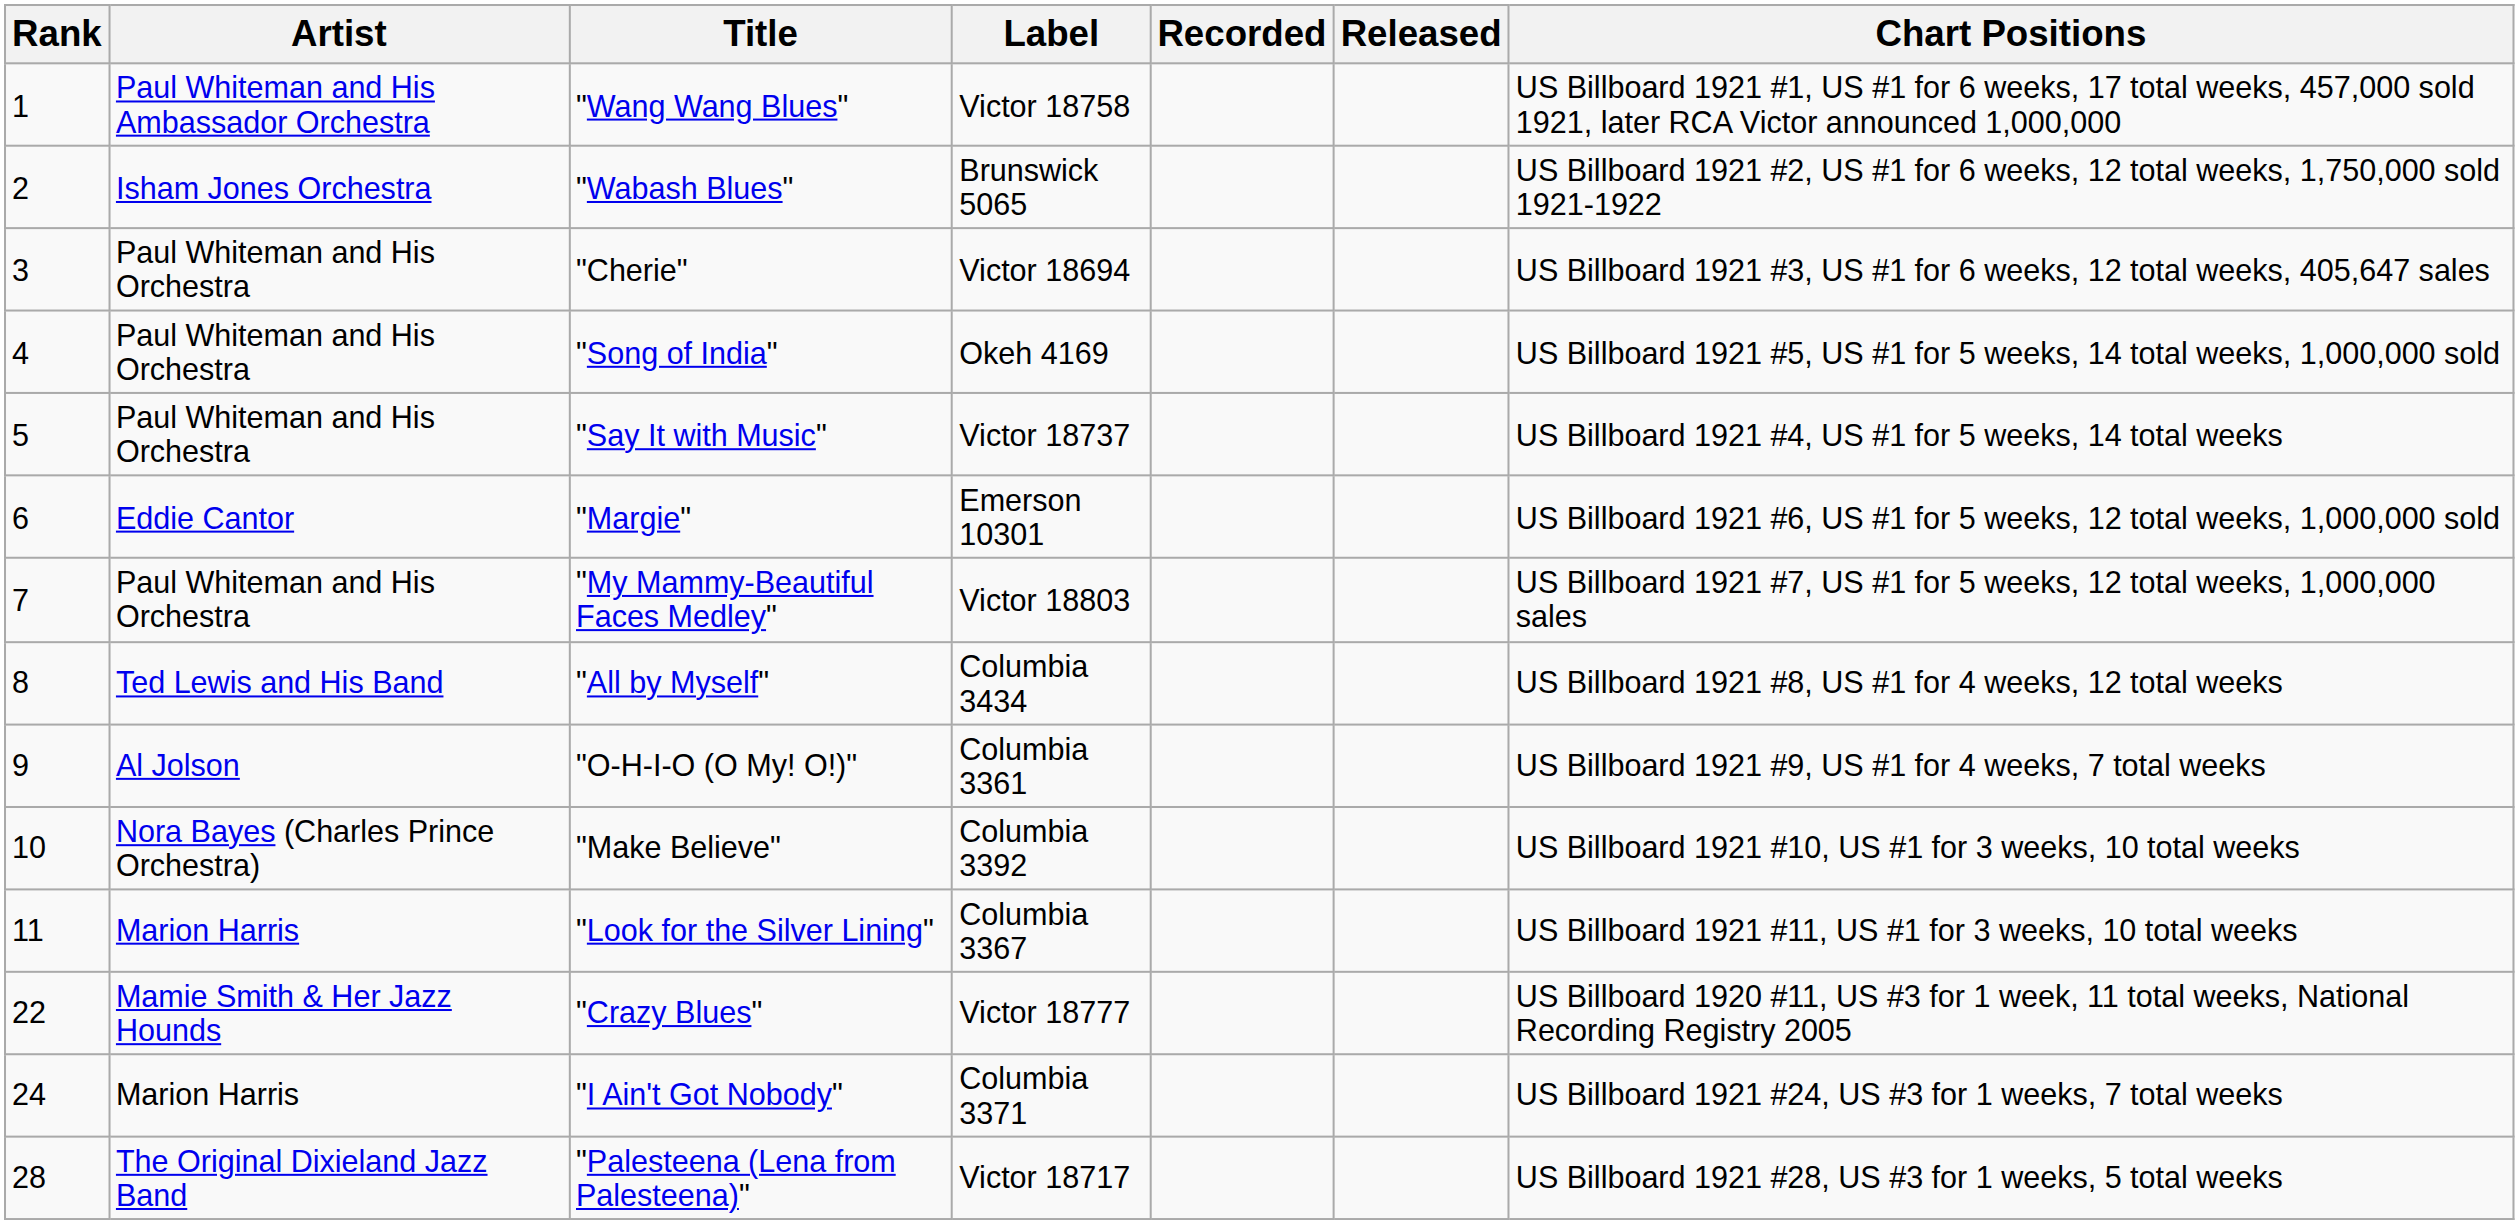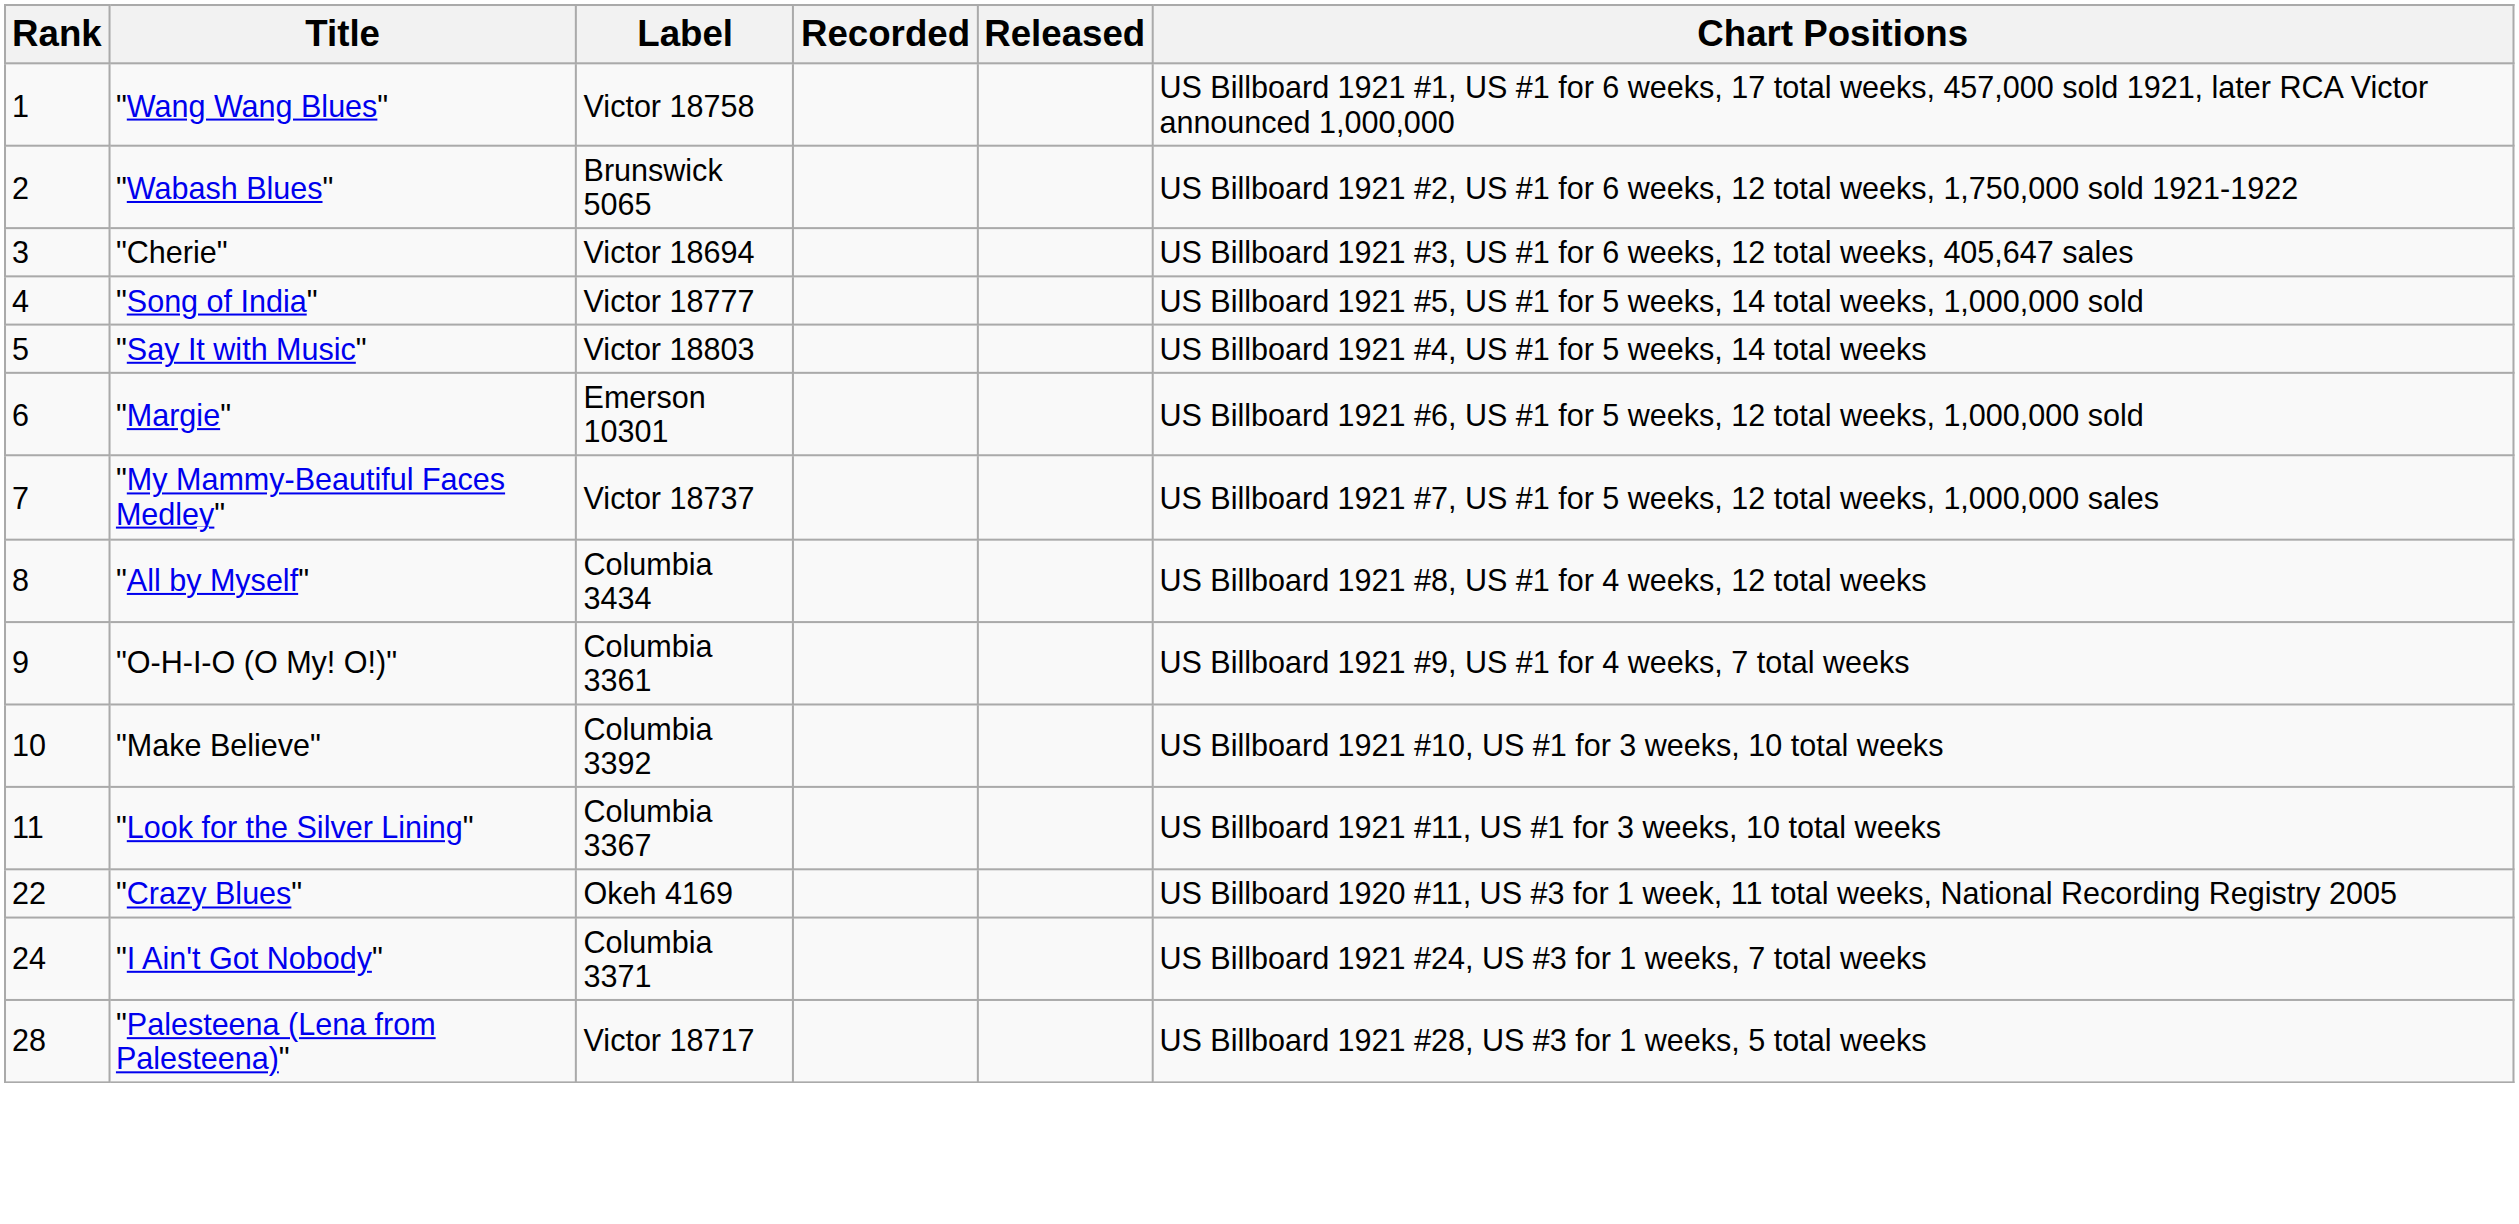 <table class="wikitable" style="font-size:95%;">
 <tr>
 <th><big>Rank</big></th>
-<th><big>Artist</big></th>
 <th><big>Title</big></th>
 <th><big>Label</big></th>
 <th><big>Recorded</big></th>
 <th><big>Released</big></th>
 <th><big>Chart Positions</big></th>
 </tr>
 <tr>
 <td>1</td>
-<td><a href='#'>Paul Whiteman and His Ambassador Orchestra</a></td>
 <td>"<a href='#'>Wang Wang Blues</a>"</td>
 <td>Victor 18758</td>
 <td></td>
 <td></td>
 <td>US Billboard 1921 #1, US #1 for 6 weeks, 17 total weeks, 457,000 sold 1921, later RCA Victor announced 1,000,000</td>
 </tr>
 <tr>
 <td>2</td>
-<td><a href='#'>Isham Jones Orchestra</a></td>
 <td>"<a href='#'>Wabash Blues</a>"</td>
 <td>Brunswick 5065</td>
 <td></td>
 <td></td>
 <td>US Billboard 1921 #2, US #1 for 6 weeks, 12 total weeks, 1,750,000 sold 1921-1922</td>
 </tr>
 <tr>
 <td>3</td>
-<td>Paul Whiteman and His Orchestra</td>
 <td>"Cherie"</td>
 <td>Victor 18694</td>
 <td></td>
 <td></td>
 <td>US Billboard 1921 #3, US #1 for 6 weeks, 12 total weeks, 405,647 sales</td>
 </tr>
 <tr>
 <td>4</td>
-<td>Paul Whiteman and His Orchestra</td>
 <td>"<a href='#'>Song of India</a>"</td>
-<td>Okeh 4169</td>
+<td>Victor 18777</td>
 <td></td>
 <td></td>
 <td>US Billboard 1921 #5, US #1 for 5 weeks, 14 total weeks, 1,000,000 sold</td>
 </tr>
 <tr>
 <td>5</td>
-<td>Paul Whiteman and His Orchestra</td>
 <td>"<a href='#'>Say It with Music</a>"</td>
-<td>Victor 18737</td>
+<td>Victor 18803</td>
 <td></td>
 <td></td>
 <td>US Billboard 1921 #4, US #1 for 5 weeks, 14 total weeks</td>
 </tr>
 <tr>
 <td>6</td>
-<td><a href='#'>Eddie Cantor</a></td>
 <td>"<a href='#'>Margie</a>"</td>
 <td>Emerson 10301</td>
 <td></td>
 <td></td>
 <td>US Billboard 1921 #6, US #1 for 5 weeks, 12 total weeks, 1,000,000 sold</td>
 </tr>
 <tr>
 <td>7</td>
-<td>Paul Whiteman and His Orchestra</td>
 <td>"<a href='#'>My Mammy-Beautiful Faces Medley</a>"</td>
-<td>Victor 18803</td>
+<td>Victor 18737</td>
 <td></td>
 <td></td>
 <td>US Billboard 1921 #7, US #1 for 5 weeks, 12 total weeks, 1,000,000 sales</td>
 </tr>
 <tr>
 <td>8</td>
-<td><a href='#'>Ted Lewis and His Band</a></td>
 <td>"<a href='#'>All by Myself</a>"</td>
 <td>Columbia 3434</td>
 <td></td>
 <td></td>
 <td>US Billboard 1921 #8, US #1 for 4 weeks, 12 total weeks</td>
 </tr>
 <tr>
 <td>9</td>
-<td><a href='#'>Al Jolson</a></td>
 <td>"O-H-I-O (O My! O!)"</td>
 <td>Columbia 3361</td>
 <td></td>
 <td></td>
 <td>US Billboard 1921 #9, US #1 for 4 weeks, 7 total weeks</td>
 </tr>
 <tr>
 <td>10</td>
-<td><a href='#'>Nora Bayes</a> (Charles Prince Orchestra)</td>
 <td>"Make Believe"</td>
 <td>Columbia 3392</td>
 <td></td>
 <td></td>
 <td>US Billboard 1921 #10, US #1 for 3 weeks, 10 total weeks</td>
 </tr>
 <tr>
 <td>11</td>
-<td><a href='#'>Marion Harris</a></td>
 <td>"<a href='#'>Look for the Silver Lining</a>"</td>
 <td>Columbia 3367</td>
 <td></td>
 <td></td>
 <td>US Billboard 1921 #11, US #1 for 3 weeks, 10 total weeks</td>
 </tr>
 <tr>
 <td>22</td>
-<td><a href='#'>Mamie Smith & Her Jazz Hounds</a></td>
 <td>"<a href='#'>Crazy Blues</a>"</td>
-<td>Victor 18777</td>
+<td>Okeh 4169</td>
 <td></td>
 <td></td>
 <td>US Billboard 1920 #11, US #3 for 1 week, 11 total weeks, National Recording Registry 2005</td>
 </tr>
 <tr>
 <td>24</td>
-<td>Marion Harris</td>
 <td>"<a href='#'>I Ain't Got Nobody</a>"</td>
 <td>Columbia 3371</td>
 <td></td>
 <td></td>
 <td>US Billboard 1921 #24, US #3 for 1 weeks, 7 total weeks</td>
 </tr>
 <tr>
 <td>28</td>
-<td><a href='#'>The Original Dixieland Jazz Band</a></td>
 <td>"<a href='#'>Palesteena (Lena from Palesteena)</a>"</td>
 <td>Victor 18717</td>
 <td></td>
 <td></td>
 <td>US Billboard 1921 #28, US #3 for 1 weeks, 5 total weeks</td>
 </tr>
 </table>
